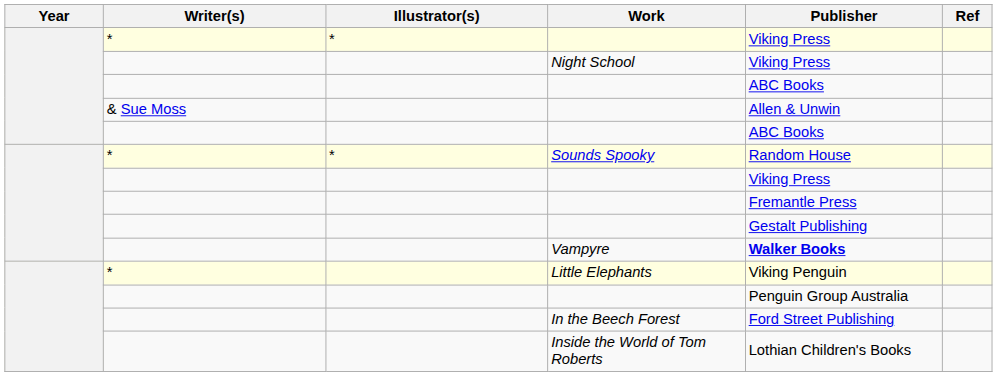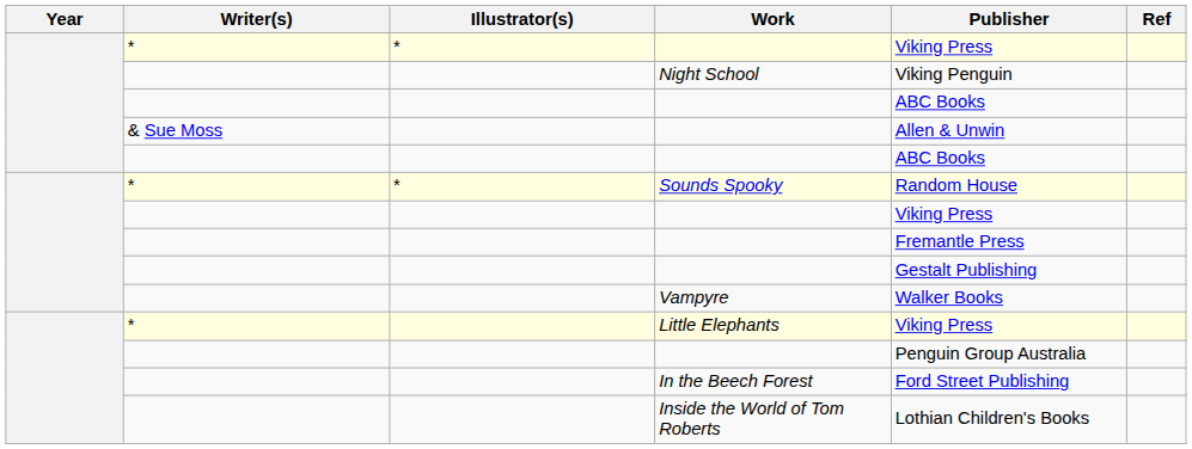 <table class="sortable wikitable" width="85%" style="margin: 1em auto 1em auto">
 <tr>
 <th width="10%">Year</th>
 <th width="22.5%">Writer(s)</th>
 <th width="22.5%">Illustrator(s)</th>
 <th width="20%">Work</th>
 <th width="20%">Publisher</th>
 <th width="5%" class="unsortable">Ref</th>
 </tr>
 <tr style="background:lightyellow;">
 <th rowspan="5" align="center"></th>
 <td>*</td>
 <td>*</td>
 <td><em></em></td>
 <td><a href='#'>Viking Press</a></td>
 <td></td>
 </tr>
 <tr>
 <td></td>
 <td></td>
 <td><em>Night School</em></td>
-<td><a href='#'>Viking Press</a></td>
+<td>Viking Penguin</td>
 <td></td>
 </tr>
 <tr>
 <td></td>
 <td></td>
 <td><em></em></td>
 <td><a href='#'>ABC Books</a></td>
 <td></td>
 </tr>
 <tr>
 <td> & <a href='#'>Sue Moss</a></td>
 <td></td>
 <td><em></em></td>
 <td><a href='#'>Allen & Unwin</a></td>
 <td></td>
 </tr>
 <tr>
 <td></td>
 <td></td>
 <td><em></em></td>
 <td><a href='#'>ABC Books</a></td>
 <td></td>
 </tr>
 <tr style="background:lightyellow;">
 <th rowspan="5" align="center"></th>
 <td>*</td>
 <td>*</td>
 <td><em><a href='#'>Sounds Spooky</a></em></td>
 <td><a href='#'>Random House</a></td>
 <td></td>
 </tr>
 <tr>
 <td></td>
 <td></td>
 <td><em></em></td>
 <td><a href='#'>Viking Press</a></td>
 <td></td>
 </tr>
 <tr>
 <td></td>
 <td></td>
 <td><em></em></td>
 <td><a href='#'>Fremantle Press</a></td>
 <td></td>
 </tr>
 <tr>
 <td></td>
 <td></td>
 <td><em></em></td>
 <td><a href='#'>Gestalt Publishing</a></td>
 <td></td>
 </tr>
 <tr>
 <td></td>
 <td></td>
 <td><em>Vampyre</em></td>
-<td><strong><a href='#'>Walker Books</a></strong></td>
+<td><a href='#'>Walker Books</a></td>
 <td></td>
 </tr>
 <tr style="background:lightyellow;">
 <th rowspan="4" align="center"></th>
 <td>*</td>
 <td></td>
 <td><em>Little Elephants</em></td>
-<td>Viking Penguin</td>
+<td><a href='#'>Viking Press</a></td>
 <td></td>
 </tr>
 <tr>
 <td></td>
 <td></td>
 <td><em></em></td>
 <td>Penguin Group Australia</td>
 <td></td>
 </tr>
 <tr>
 <td></td>
 <td></td>
 <td><em>In the Beech Forest</em></td>
 <td><a href='#'>Ford Street Publishing</a></td>
 <td></td>
 </tr>
 <tr>
 <td></td>
 <td></td>
 <td><em>Inside the World of Tom Roberts</em></td>
 <td>Lothian Children's Books</td>
 <td></td>
 </tr>
 </table>
